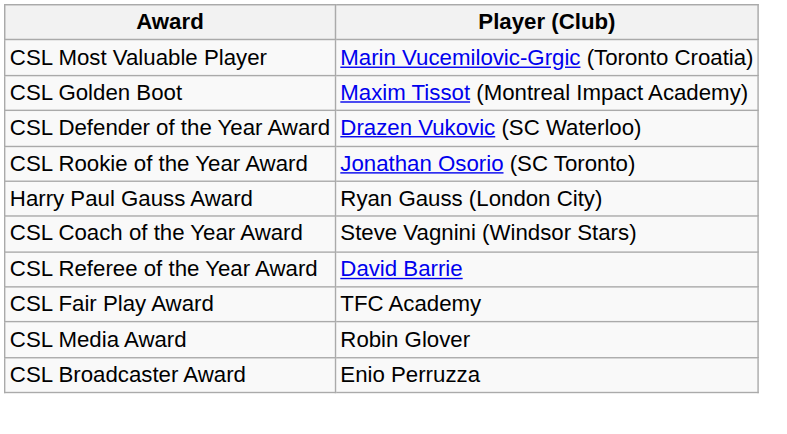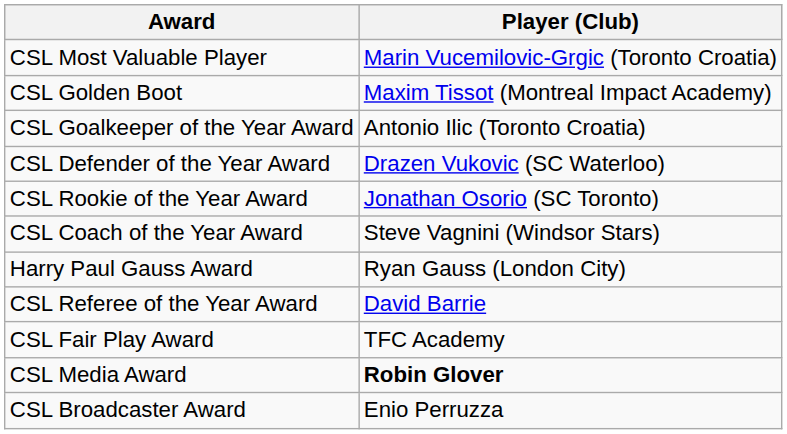 <table class="wikitable">
 <tr style="background:#cccccc;">
 <th>Award</th>
 <th>Player (Club)</th>
 </tr>
 <tr>
 <td>CSL Most Valuable Player</td>
 <td><a href='#'>Marin Vucemilovic-Grgic</a> (Toronto Croatia)</td>
 </tr>
 <tr>
 <td>CSL Golden Boot</td>
 <td><a href='#'>Maxim Tissot</a> (Montreal Impact Academy)</td>
 </tr>
 <tr>
+<td>CSL Goalkeeper of the Year Award</td>
+<td>Antonio Ilic (Toronto Croatia)</td>
+</tr>
+<tr>
 <td>CSL Defender of the Year Award</td>
 <td><a href='#'>Drazen Vukovic</a> (SC Waterloo)</td>
 </tr>
 <tr>
 <td>CSL Rookie of the Year Award</td>
 <td><a href='#'>Jonathan Osorio</a> (SC Toronto)</td>
 </tr>
 <tr>
+<td>CSL Coach of the Year Award</td>
+<td>Steve Vagnini (Windsor Stars)</td>
+</tr>
+<tr>
 <td>Harry Paul Gauss Award</td>
 <td>Ryan Gauss (London City)</td>
-</tr>
-<tr>
-<td>CSL Coach of the Year Award</td>
-<td>Steve Vagnini (Windsor Stars)</td>
 </tr>
 <tr>
 <td>CSL Referee of the Year Award</td>
 <td><a href='#'>David Barrie</a></td>
 </tr>
 <tr>
 <td>CSL Fair Play Award</td>
 <td>TFC Academy</td>
 </tr>
 <tr>
 <td>CSL Media Award</td>
-<td>Robin Glover</td>
+<td><strong>Robin Glover</strong></td>
 </tr>
 <tr>
 <td>CSL Broadcaster Award</td>
 <td>Enio Perruzza</td>
 </tr>
 </table>
